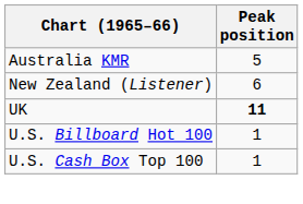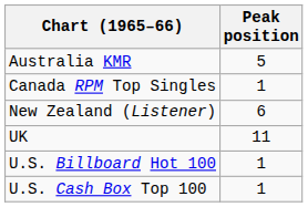 <table class="wikitable sortable">
 <tr>
 <th align="left">Chart (1965–66)</th>
 <th align="left">Peak<br>position</th>
 </tr>
 <tr>
 <td align="left">Australia <a href='#'>KMR</a></td>
 <td style="text-align:center;">5</td>
 </tr>
 <tr>
+<td>Canada <em><a href='#'>RPM</a></em> Top Singles</td>
+<td style="text-align:center;">1</td>
+</tr>
+<tr>
 <td align="left">New Zealand (<em>Listener</em>) </td>
 <td style="text-align:center;">6</td>
 </tr>
 <tr>
 <td align="left">UK </td>
-<td style="text-align:center;"><strong>11</strong></td>
+<td style="text-align:center;">11</td>
 </tr>
 <tr>
 <td align="left">U.S. <em><a href='#'>Billboard</a></em> <a href='#'>Hot 100</a></td>
 <td style="text-align:center;">1</td>
 </tr>
 <tr>
 <td align="left">U.S. <em><a href='#'>Cash Box</a></em> Top 100 </td>
 <td style="text-align:center;">1</td>
 </tr>
 </table>
